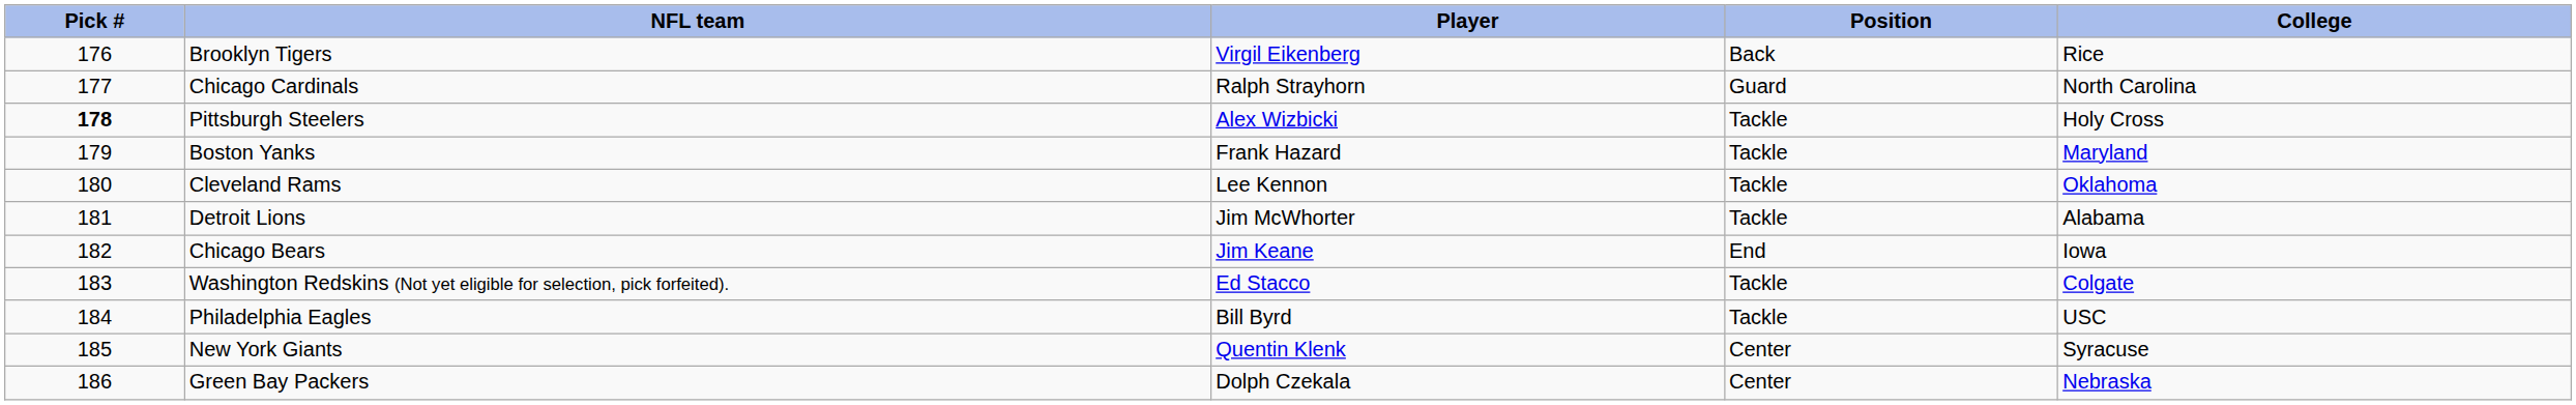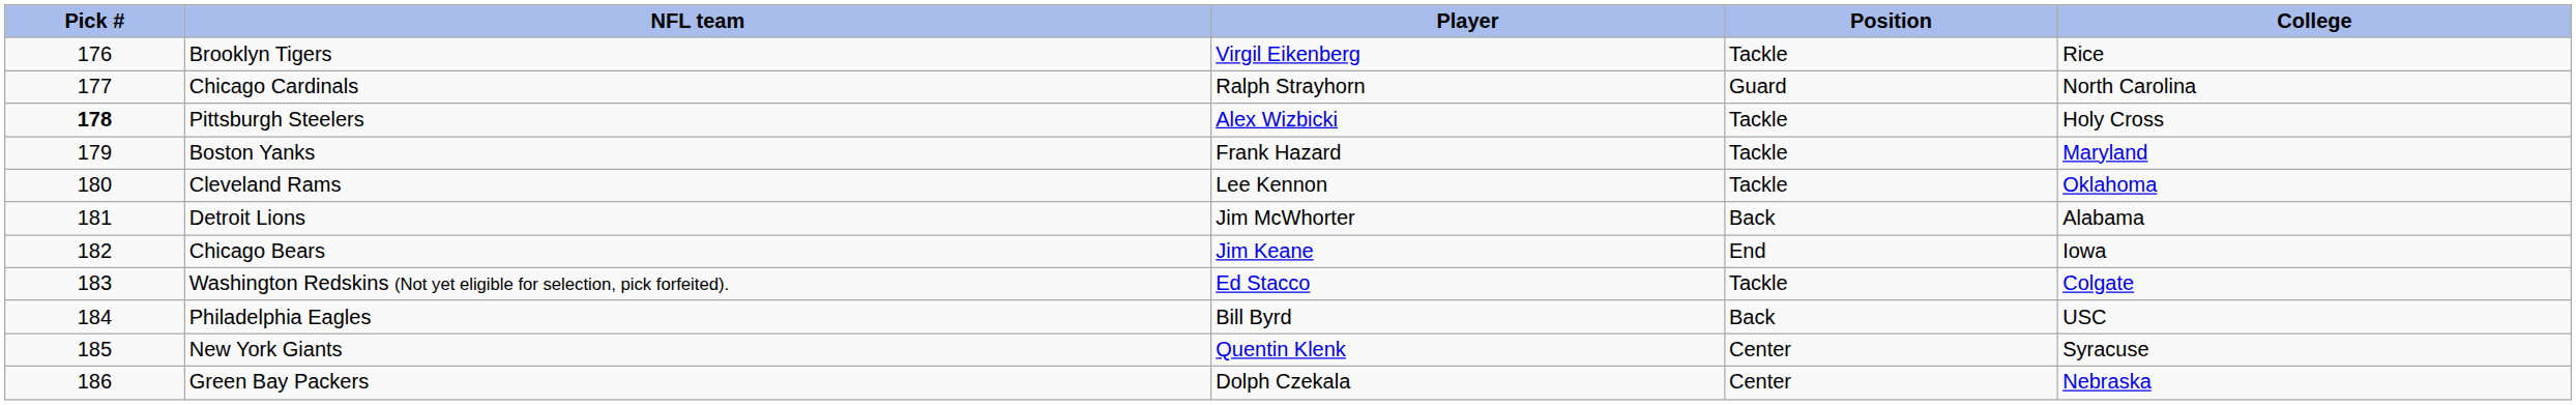 <table class="wikitable sortable sortable" style="width: 100%">
 <tr>
 <th style="background:#A8BDEC;" width=7%>Pick #</th>
 <th width=40% style="background:#A8BDEC;">NFL team</th>
 <th width=20% style="background:#A8BDEC;">Player</th>
 <th width=13% style="background:#A8BDEC;">Position</th>
 <th style="background:#A8BDEC;">College</th>
 </tr>
 <tr>
 <td align=center>176</td>
 <td>Brooklyn Tigers</td>
 <td><a href='#'>Virgil Eikenberg</a></td>
-<td>Back</td>
+<td>Tackle</td>
 <td>Rice</td>
 </tr>
 <tr>
 <td align=center>177</td>
 <td>Chicago Cardinals</td>
 <td>Ralph Strayhorn</td>
 <td>Guard</td>
 <td>North Carolina</td>
 </tr>
 <tr>
 <td align=center><strong>178</strong></td>
 <td>Pittsburgh Steelers</td>
 <td><a href='#'>Alex Wizbicki</a></td>
 <td>Tackle</td>
 <td>Holy Cross</td>
 </tr>
 <tr>
 <td align=center>179</td>
 <td>Boston Yanks</td>
 <td>Frank Hazard</td>
 <td>Tackle</td>
 <td><a href='#'>Maryland</a></td>
 </tr>
 <tr>
 <td align=center>180</td>
 <td>Cleveland Rams</td>
 <td>Lee Kennon</td>
 <td>Tackle</td>
 <td><a href='#'>Oklahoma</a></td>
 </tr>
 <tr>
 <td align=center>181</td>
 <td>Detroit Lions</td>
 <td>Jim McWhorter</td>
-<td>Tackle</td>
+<td>Back</td>
 <td>Alabama</td>
 </tr>
 <tr>
 <td align=center>182</td>
 <td>Chicago Bears</td>
 <td><a href='#'>Jim Keane</a></td>
 <td>End</td>
 <td>Iowa</td>
 </tr>
 <tr>
 <td align=center>183</td>
 <td>Washington Redskins  <small>(Not yet eligible for selection, pick forfeited).</small></td>
 <td><a href='#'>Ed Stacco</a></td>
 <td>Tackle</td>
 <td><a href='#'>Colgate</a></td>
 </tr>
 <tr>
 <td align=center>184</td>
 <td>Philadelphia Eagles</td>
 <td>Bill Byrd</td>
-<td>Tackle</td>
+<td>Back</td>
 <td>USC</td>
 </tr>
 <tr>
 <td align=center>185</td>
 <td>New York Giants</td>
 <td><a href='#'>Quentin Klenk</a></td>
 <td>Center</td>
 <td>Syracuse</td>
 </tr>
 <tr>
 <td align=center>186</td>
 <td>Green Bay Packers</td>
 <td>Dolph Czekala</td>
 <td>Center</td>
 <td><a href='#'>Nebraska</a></td>
 </tr>
 </table>
